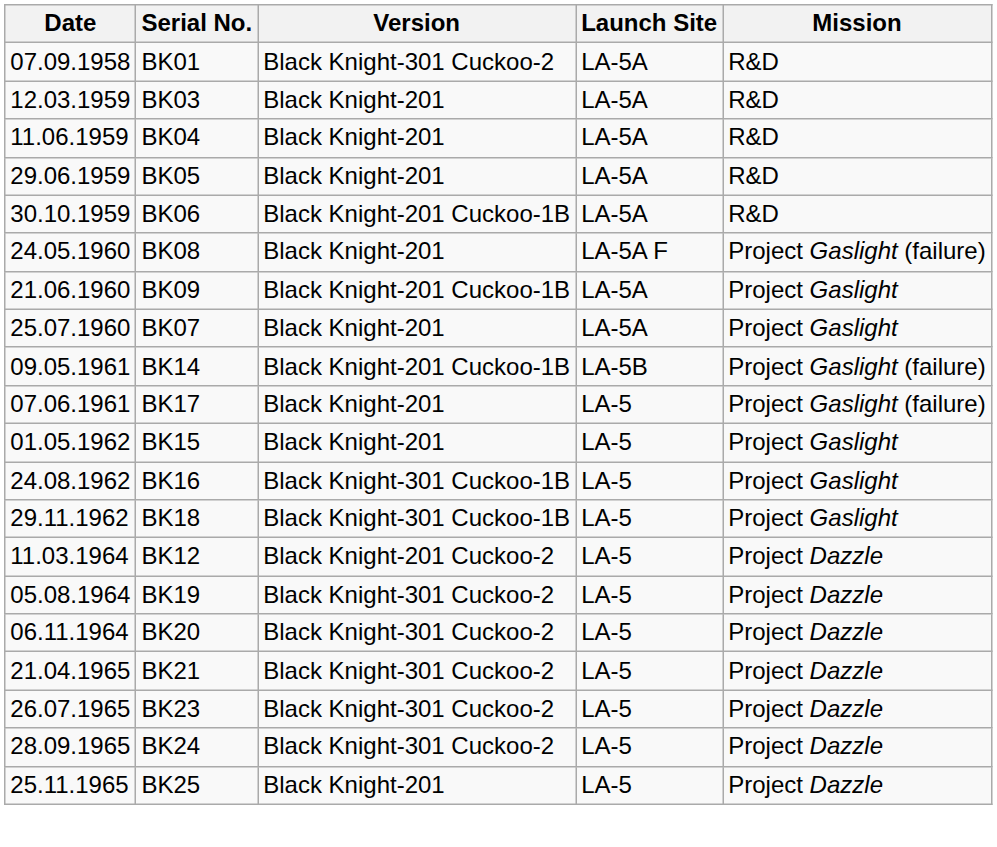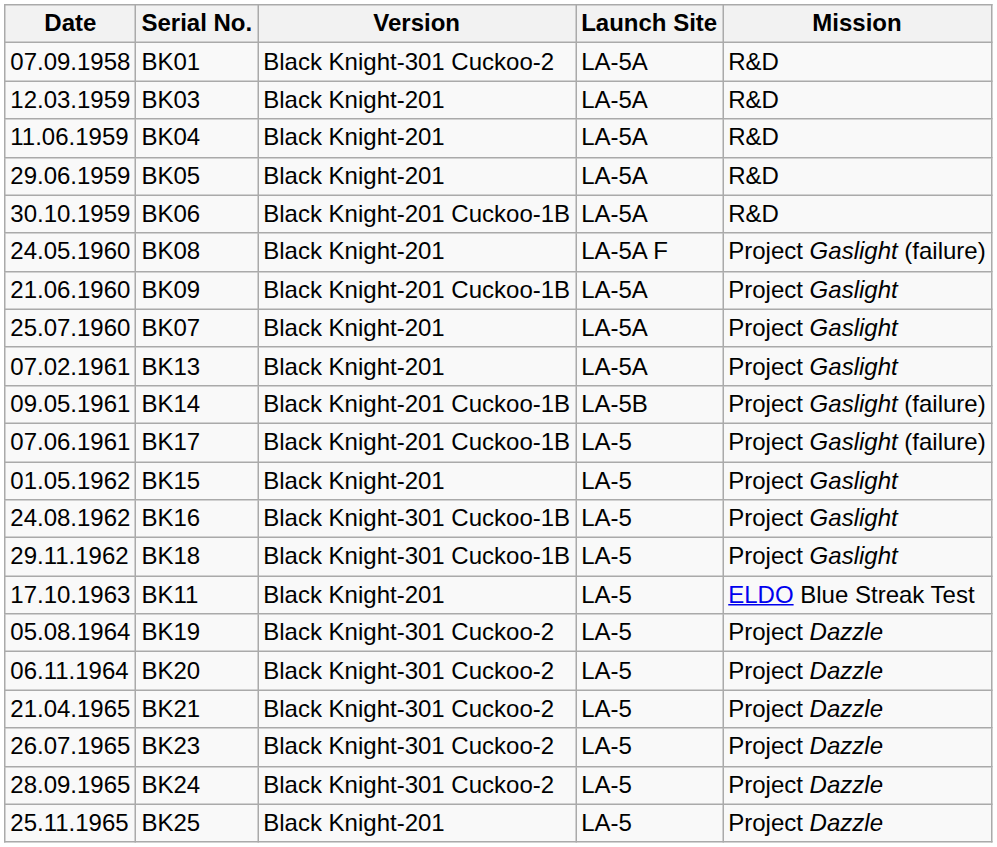 <table class="wikitable sortable">
 <tr>
 <th>Date</th>
 <th>Serial No.</th>
 <th>Version</th>
 <th>Launch Site</th>
 <th>Mission</th>
 </tr>
 <tr>
 <td>07.09.1958</td>
 <td>BK01</td>
 <td>Black Knight-301 Cuckoo-2</td>
 <td>LA-5A</td>
 <td>R&D</td>
 </tr>
 <tr>
 <td>12.03.1959</td>
 <td>BK03</td>
 <td>Black Knight-201</td>
 <td>LA-5A</td>
 <td>R&D</td>
 </tr>
 <tr>
 <td>11.06.1959</td>
 <td>BK04</td>
 <td>Black Knight-201</td>
 <td>LA-5A</td>
 <td>R&D</td>
 </tr>
 <tr>
 <td>29.06.1959</td>
 <td>BK05</td>
 <td>Black Knight-201</td>
 <td>LA-5A</td>
 <td>R&D</td>
 </tr>
 <tr>
 <td>30.10.1959</td>
 <td>BK06</td>
 <td>Black Knight-201 Cuckoo-1B</td>
 <td>LA-5A</td>
 <td>R&D</td>
 </tr>
 <tr>
 <td>24.05.1960</td>
 <td>BK08</td>
 <td>Black Knight-201</td>
 <td>LA-5A F</td>
 <td>Project <em>Gaslight</em> (failure)</td>
 </tr>
 <tr>
 <td>21.06.1960</td>
 <td>BK09</td>
 <td>Black Knight-201 Cuckoo-1B</td>
 <td>LA-5A</td>
 <td>Project <em>Gaslight</em></td>
 </tr>
 <tr>
 <td>25.07.1960</td>
 <td>BK07</td>
 <td>Black Knight-201</td>
 <td>LA-5A</td>
 <td>Project <em>Gaslight</em></td>
 </tr>
 <tr>
+<td>07.02.1961</td>
+<td>BK13</td>
+<td>Black Knight-201</td>
+<td>LA-5A</td>
+<td>Project <em>Gaslight</em></td>
+</tr>
+<tr>
 <td>09.05.1961</td>
 <td>BK14</td>
 <td>Black Knight-201 Cuckoo-1B</td>
 <td>LA-5B</td>
 <td>Project <em>Gaslight</em> (failure)</td>
 </tr>
 <tr>
 <td>07.06.1961</td>
 <td>BK17</td>
-<td>Black Knight-201</td>
+<td>Black Knight-201 Cuckoo-1B</td>
 <td>LA-5</td>
 <td>Project <em>Gaslight</em> (failure)</td>
 </tr>
 <tr>
 <td>01.05.1962</td>
 <td>BK15</td>
 <td>Black Knight-201</td>
 <td>LA-5</td>
 <td>Project <em>Gaslight</em></td>
 </tr>
 <tr>
 <td>24.08.1962</td>
 <td>BK16</td>
 <td>Black Knight-301 Cuckoo-1B</td>
 <td>LA-5</td>
 <td>Project <em>Gaslight</em></td>
 </tr>
 <tr>
 <td>29.11.1962</td>
 <td>BK18</td>
 <td>Black Knight-301 Cuckoo-1B</td>
 <td>LA-5</td>
 <td>Project <em>Gaslight</em></td>
 </tr>
 <tr>
-<td>11.03.1964</td>
-<td>BK12</td>
-<td>Black Knight-201 Cuckoo-2</td>
+<td>17.10.1963</td>
+<td>BK11</td>
+<td>Black Knight-201</td>
 <td>LA-5</td>
-<td>Project <em>Dazzle</em></td>
+<td><a href='#'>ELDO</a> Blue Streak Test</td>
 </tr>
 <tr>
 <td>05.08.1964</td>
 <td>BK19</td>
 <td>Black Knight-301 Cuckoo-2</td>
 <td>LA-5</td>
 <td>Project <em>Dazzle</em></td>
 </tr>
 <tr>
 <td>06.11.1964</td>
 <td>BK20</td>
 <td>Black Knight-301 Cuckoo-2</td>
 <td>LA-5</td>
 <td>Project <em>Dazzle</em></td>
 </tr>
 <tr>
 <td>21.04.1965</td>
 <td>BK21</td>
 <td>Black Knight-301 Cuckoo-2</td>
 <td>LA-5</td>
 <td>Project <em>Dazzle</em></td>
 </tr>
 <tr>
 <td>26.07.1965</td>
 <td>BK23</td>
 <td>Black Knight-301 Cuckoo-2</td>
 <td>LA-5</td>
 <td>Project <em>Dazzle</em></td>
 </tr>
 <tr>
 <td>28.09.1965</td>
 <td>BK24</td>
 <td>Black Knight-301 Cuckoo-2</td>
 <td>LA-5</td>
 <td>Project <em>Dazzle</em></td>
 </tr>
 <tr>
 <td>25.11.1965</td>
 <td>BK25</td>
 <td>Black Knight-201</td>
 <td>LA-5</td>
 <td>Project <em>Dazzle</em></td>
 </tr>
 </table>
